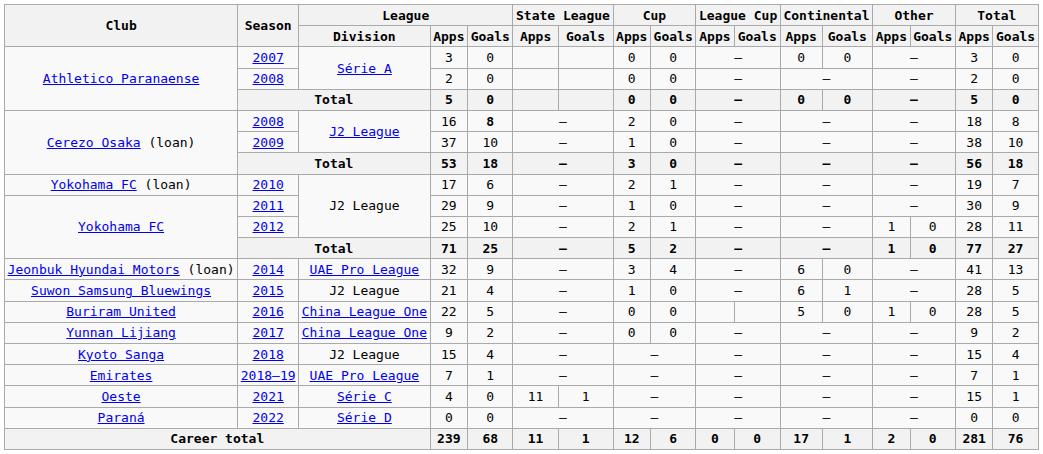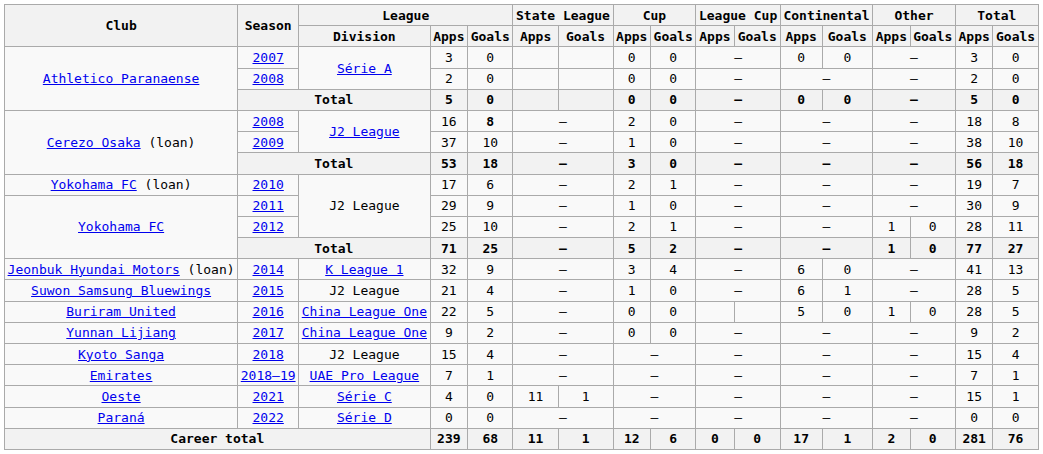 <table class="wikitable" style="text-align:center;">
 <tr>
 <th rowspan=2>Club</th>
 <th rowspan=2>Season</th>
 <th colspan=3>League</th>
 <th colspan=2>State League</th>
 <th colspan=2>Cup</th>
 <th colspan=2>League Cup</th>
 <th colspan=2>Continental</th>
 <th colspan=2>Other</th>
 <th colspan=2>Total</th>
 </tr>
 <tr>
 <th>Division</th>
 <th>Apps</th>
 <th>Goals</th>
 <th>Apps</th>
 <th>Goals</th>
 <th>Apps</th>
 <th>Goals</th>
 <th>Apps</th>
 <th>Goals</th>
 <th>Apps</th>
 <th>Goals</th>
 <th>Apps</th>
 <th>Goals</th>
 <th>Apps</th>
 <th>Goals</th>
 </tr>
 <tr>
 <td rowspan=3><a href='#'>Athletico Paranaense</a></td>
 <td><a href='#'>2007</a></td>
 <td rowspan=2><a href='#'>Série A</a></td>
 <td>3</td>
 <td>0</td>
 <td></td>
 <td></td>
 <td>0</td>
 <td>0</td>
 <td colspan=2>—</td>
 <td>0</td>
 <td>0</td>
 <td colspan=2>—</td>
 <td>3</td>
 <td>0</td>
 </tr>
 <tr>
 <td><a href='#'>2008</a></td>
 <td>2</td>
 <td>0</td>
 <td></td>
 <td></td>
 <td>0</td>
 <td>0</td>
 <td colspan=2>—</td>
 <td colspan=2>—</td>
 <td colspan=2>—</td>
 <td>2</td>
 <td>0</td>
 </tr>
 <tr>
 <th colspan=2>Total</th>
 <th>5</th>
 <th>0</th>
 <th></th>
 <th></th>
 <th>0</th>
 <th>0</th>
 <th colspan=2>—</th>
 <th>0</th>
 <th>0</th>
 <th colspan=2>—</th>
 <th>5</th>
 <th>0</th>
 </tr>
 <tr>
 <td rowspan=3><a href='#'>Cerezo Osaka</a> (loan)</td>
 <td><a href='#'>2008</a></td>
 <td rowspan=2><a href='#'>J2 League</a></td>
 <td>16</td>
 <td><strong>8</strong></td>
 <td colspan=2>—</td>
 <td>2</td>
 <td>0</td>
 <td colspan=2>—</td>
 <td colspan=2>—</td>
 <td colspan=2>—</td>
 <td>18</td>
 <td>8</td>
 </tr>
 <tr>
 <td><a href='#'>2009</a></td>
 <td>37</td>
 <td>10</td>
 <td colspan=2>—</td>
 <td>1</td>
 <td>0</td>
 <td colspan=2>—</td>
 <td colspan=2>—</td>
 <td colspan=2>—</td>
 <td>38</td>
 <td>10</td>
 </tr>
 <tr>
 <th colspan=2>Total</th>
 <th>53</th>
 <th>18</th>
 <th colspan=2>—</th>
 <th>3</th>
 <th>0</th>
 <th colspan=2>—</th>
 <th colspan=2>—</th>
 <th colspan=2>—</th>
 <th>56</th>
 <th>18</th>
 </tr>
 <tr>
 <td><a href='#'>Yokohama FC</a> (loan)</td>
 <td><a href='#'>2010</a></td>
 <td rowspan=3>J2 League</td>
 <td>17</td>
 <td>6</td>
 <td colspan=2>—</td>
 <td>2</td>
 <td>1</td>
 <td colspan=2>—</td>
 <td colspan=2>—</td>
 <td colspan=2>—</td>
 <td>19</td>
 <td>7</td>
 </tr>
 <tr>
 <td rowspan=3><a href='#'>Yokohama FC</a></td>
 <td><a href='#'>2011</a></td>
 <td>29</td>
 <td>9</td>
 <td colspan=2>—</td>
 <td>1</td>
 <td>0</td>
 <td colspan=2>—</td>
 <td colspan=2>—</td>
 <td colspan=2>—</td>
 <td>30</td>
 <td>9</td>
 </tr>
 <tr>
 <td><a href='#'>2012</a></td>
 <td>25</td>
 <td>10</td>
 <td colspan=2>—</td>
 <td>2</td>
 <td>1</td>
 <td colspan=2>—</td>
 <td colspan=2>—</td>
 <td>1</td>
 <td>0</td>
 <td>28</td>
 <td>11</td>
 </tr>
 <tr>
 <th colspan=2>Total</th>
 <th>71</th>
 <th>25</th>
 <th colspan=2>—</th>
 <th>5</th>
 <th>2</th>
 <th colspan=2>—</th>
 <th colspan=2>—</th>
 <th>1</th>
 <th>0</th>
 <th>77</th>
 <th>27</th>
 </tr>
 <tr>
 <td><a href='#'>Jeonbuk Hyundai Motors</a> (loan)</td>
 <td><a href='#'>2014</a></td>
-<td><a href='#'>UAE Pro League</a></td>
+<td><a href='#'>K League 1</a></td>
 <td>32</td>
 <td>9</td>
 <td colspan=2>—</td>
 <td>3</td>
 <td>4</td>
 <td colspan=2>—</td>
 <td>6</td>
 <td>0</td>
 <td colspan=2>—</td>
 <td>41</td>
 <td>13</td>
 </tr>
 <tr>
 <td><a href='#'>Suwon Samsung Bluewings</a></td>
 <td><a href='#'>2015</a></td>
 <td>J2 League</td>
 <td>21</td>
 <td>4</td>
 <td colspan=2>—</td>
 <td>1</td>
 <td>0</td>
 <td colspan=2>—</td>
 <td>6</td>
 <td>1</td>
 <td colspan=2>—</td>
 <td>28</td>
 <td>5</td>
 </tr>
 <tr>
 <td><a href='#'>Buriram United</a></td>
 <td><a href='#'>2016</a></td>
 <td><a href='#'>China League One</a></td>
 <td>22</td>
 <td>5</td>
 <td colspan=2>—</td>
 <td>0</td>
 <td>0</td>
 <td></td>
 <td></td>
 <td>5</td>
 <td>0</td>
 <td>1</td>
 <td>0</td>
 <td>28</td>
 <td>5</td>
 </tr>
 <tr>
 <td><a href='#'>Yunnan Lijiang</a></td>
 <td><a href='#'>2017</a></td>
 <td><a href='#'>China League One</a></td>
 <td>9</td>
 <td>2</td>
 <td colspan=2>—</td>
 <td>0</td>
 <td>0</td>
 <td colspan=2>—</td>
 <td colspan=2>—</td>
 <td colspan=2>—</td>
 <td>9</td>
 <td>2</td>
 </tr>
 <tr>
 <td><a href='#'>Kyoto Sanga</a></td>
 <td><a href='#'>2018</a></td>
 <td>J2 League</td>
 <td>15</td>
 <td>4</td>
 <td colspan=2>—</td>
 <td colspan=2>—</td>
 <td colspan=2>—</td>
 <td colspan=2>—</td>
 <td colspan=2>—</td>
 <td>15</td>
 <td>4</td>
 </tr>
 <tr>
 <td><a href='#'>Emirates</a></td>
 <td><a href='#'>2018–19</a></td>
 <td><a href='#'>UAE Pro League</a></td>
 <td>7</td>
 <td>1</td>
 <td colspan=2>—</td>
 <td colspan=2>—</td>
 <td colspan=2>—</td>
 <td colspan=2>—</td>
 <td colspan=2>—</td>
 <td>7</td>
 <td>1</td>
 </tr>
 <tr>
 <td><a href='#'>Oeste</a></td>
 <td><a href='#'>2021</a></td>
 <td><a href='#'>Série C</a></td>
 <td>4</td>
 <td>0</td>
 <td>11</td>
 <td>1</td>
 <td colspan=2>—</td>
 <td colspan=2>—</td>
 <td colspan=2>—</td>
 <td colspan=2>—</td>
 <td>15</td>
 <td>1</td>
 </tr>
 <tr>
 <td><a href='#'>Paraná</a></td>
 <td><a href='#'>2022</a></td>
 <td><a href='#'>Série D</a></td>
 <td>0</td>
 <td>0</td>
 <td colspan=2>—</td>
 <td colspan=2>—</td>
 <td colspan=2>—</td>
 <td colspan=2>—</td>
 <td colspan=2>—</td>
 <td>0</td>
 <td>0</td>
 </tr>
 <tr>
 <th colspan=3>Career total</th>
 <th>239</th>
 <th>68</th>
 <th>11</th>
 <th>1</th>
 <th>12</th>
 <th>6</th>
 <th>0</th>
 <th>0</th>
 <th>17</th>
 <th>1</th>
 <th>2</th>
 <th>0</th>
 <th>281</th>
 <th>76</th>
 </tr>
 </table>
